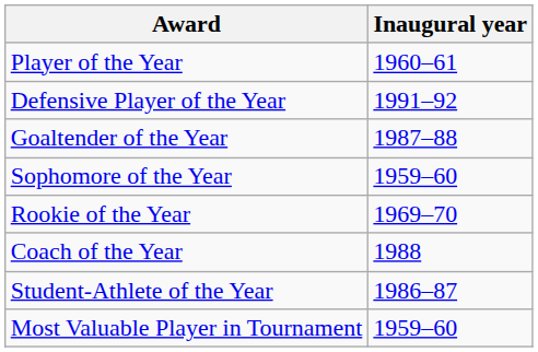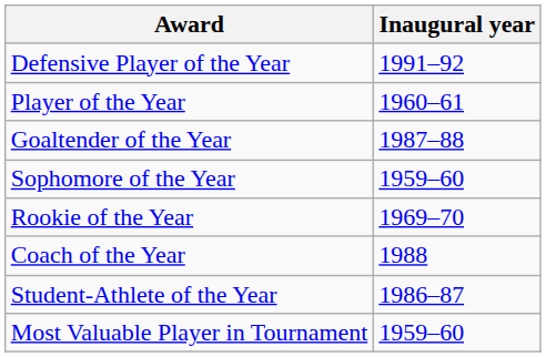 <table class="wikitable">
 <tr>
 <th>Award</th>
 <th>Inaugural year</th>
 </tr>
 <tr>
+<td><a href='#'>Defensive Player of the Year</a></td>
+<td><a href='#'>1991–92</a></td>
+</tr>
+<tr>
 <td><a href='#'>Player of the Year</a></td>
 <td><a href='#'>1960–61</a></td>
-</tr>
-<tr>
-<td><a href='#'>Defensive Player of the Year</a></td>
-<td><a href='#'>1991–92</a></td>
 </tr>
 <tr>
 <td><a href='#'>Goaltender of the Year</a></td>
 <td><a href='#'>1987–88</a></td>
 </tr>
 <tr>
 <td><a href='#'>Sophomore of the Year</a></td>
 <td><a href='#'>1959–60</a></td>
 </tr>
 <tr>
 <td><a href='#'>Rookie of the Year</a></td>
 <td><a href='#'>1969–70</a></td>
 </tr>
 <tr>
 <td><a href='#'>Coach of the Year</a></td>
 <td><a href='#'>1988</a></td>
 </tr>
 <tr>
 <td><a href='#'>Student-Athlete of the Year</a></td>
 <td><a href='#'>1986–87</a></td>
 </tr>
 <tr>
 <td><a href='#'>Most Valuable Player in Tournament</a></td>
 <td><a href='#'>1959–60</a></td>
 </tr>
 </table>
